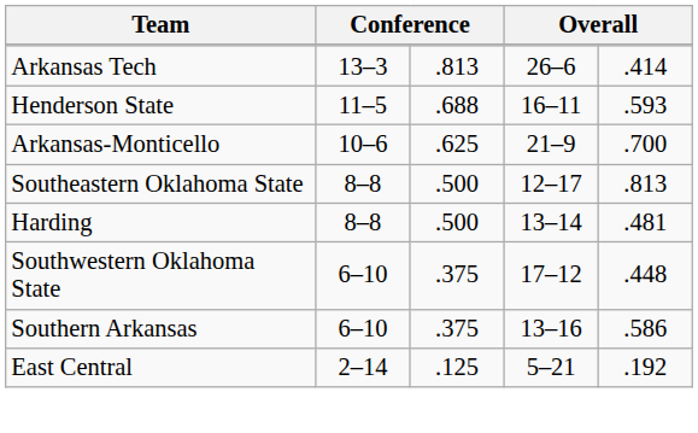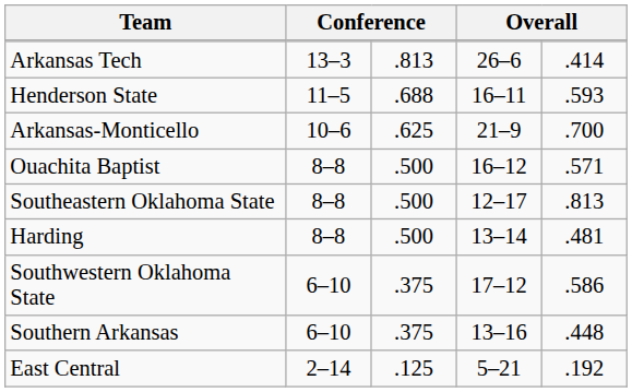 <table class="wikitable" style="text-align:center">
 <tr>
 <th>Team</th>
 <th colspan=2>Conference</th>
 <th colspan=2>Overall</th>
 </tr>
 <tr height=0>
 <td style="padding:0" width=200></td>
 <td style="padding:0" width=60></td>
 <td style="padding:0" width=60></td>
 <td style="padding:0" width=60></td>
 <td style="padding:0" width=60></td>
 </tr>
 <tr>
 <td align=left>Arkansas Tech</td>
 <td>13–3</td>
 <td>.813</td>
 <td>26–6</td>
 <td>.414</td>
 </tr>
 <tr>
 <td align=left>Henderson State</td>
 <td>11–5</td>
 <td>.688</td>
 <td>16–11</td>
 <td>.593</td>
 </tr>
 <tr>
 <td align=left>Arkansas-Monticello</td>
 <td>10–6</td>
 <td>.625</td>
 <td>21–9</td>
 <td>.700</td>
 </tr>
 <tr>
+<td align=left>Ouachita Baptist</td>
+<td>8–8</td>
+<td>.500</td>
+<td>16–12</td>
+<td>.571</td>
+</tr>
+<tr>
 <td align=left>Southeastern Oklahoma State</td>
 <td>8–8</td>
 <td>.500</td>
 <td>12–17</td>
 <td>.813</td>
 </tr>
 <tr>
 <td align=left>Harding</td>
 <td>8–8</td>
 <td>.500</td>
 <td>13–14</td>
 <td>.481</td>
 </tr>
 <tr>
 <td align=left>Southwestern Oklahoma State</td>
 <td>6–10</td>
 <td>.375</td>
 <td>17–12</td>
-<td>.448</td>
+<td>.586</td>
 </tr>
 <tr>
 <td align=left>Southern Arkansas</td>
 <td>6–10</td>
 <td>.375</td>
 <td>13–16</td>
-<td>.586</td>
+<td>.448</td>
 </tr>
 <tr>
 <td align=left>East Central</td>
 <td>2–14</td>
 <td>.125</td>
 <td>5–21</td>
 <td>.192</td>
 </tr>
 </table>
